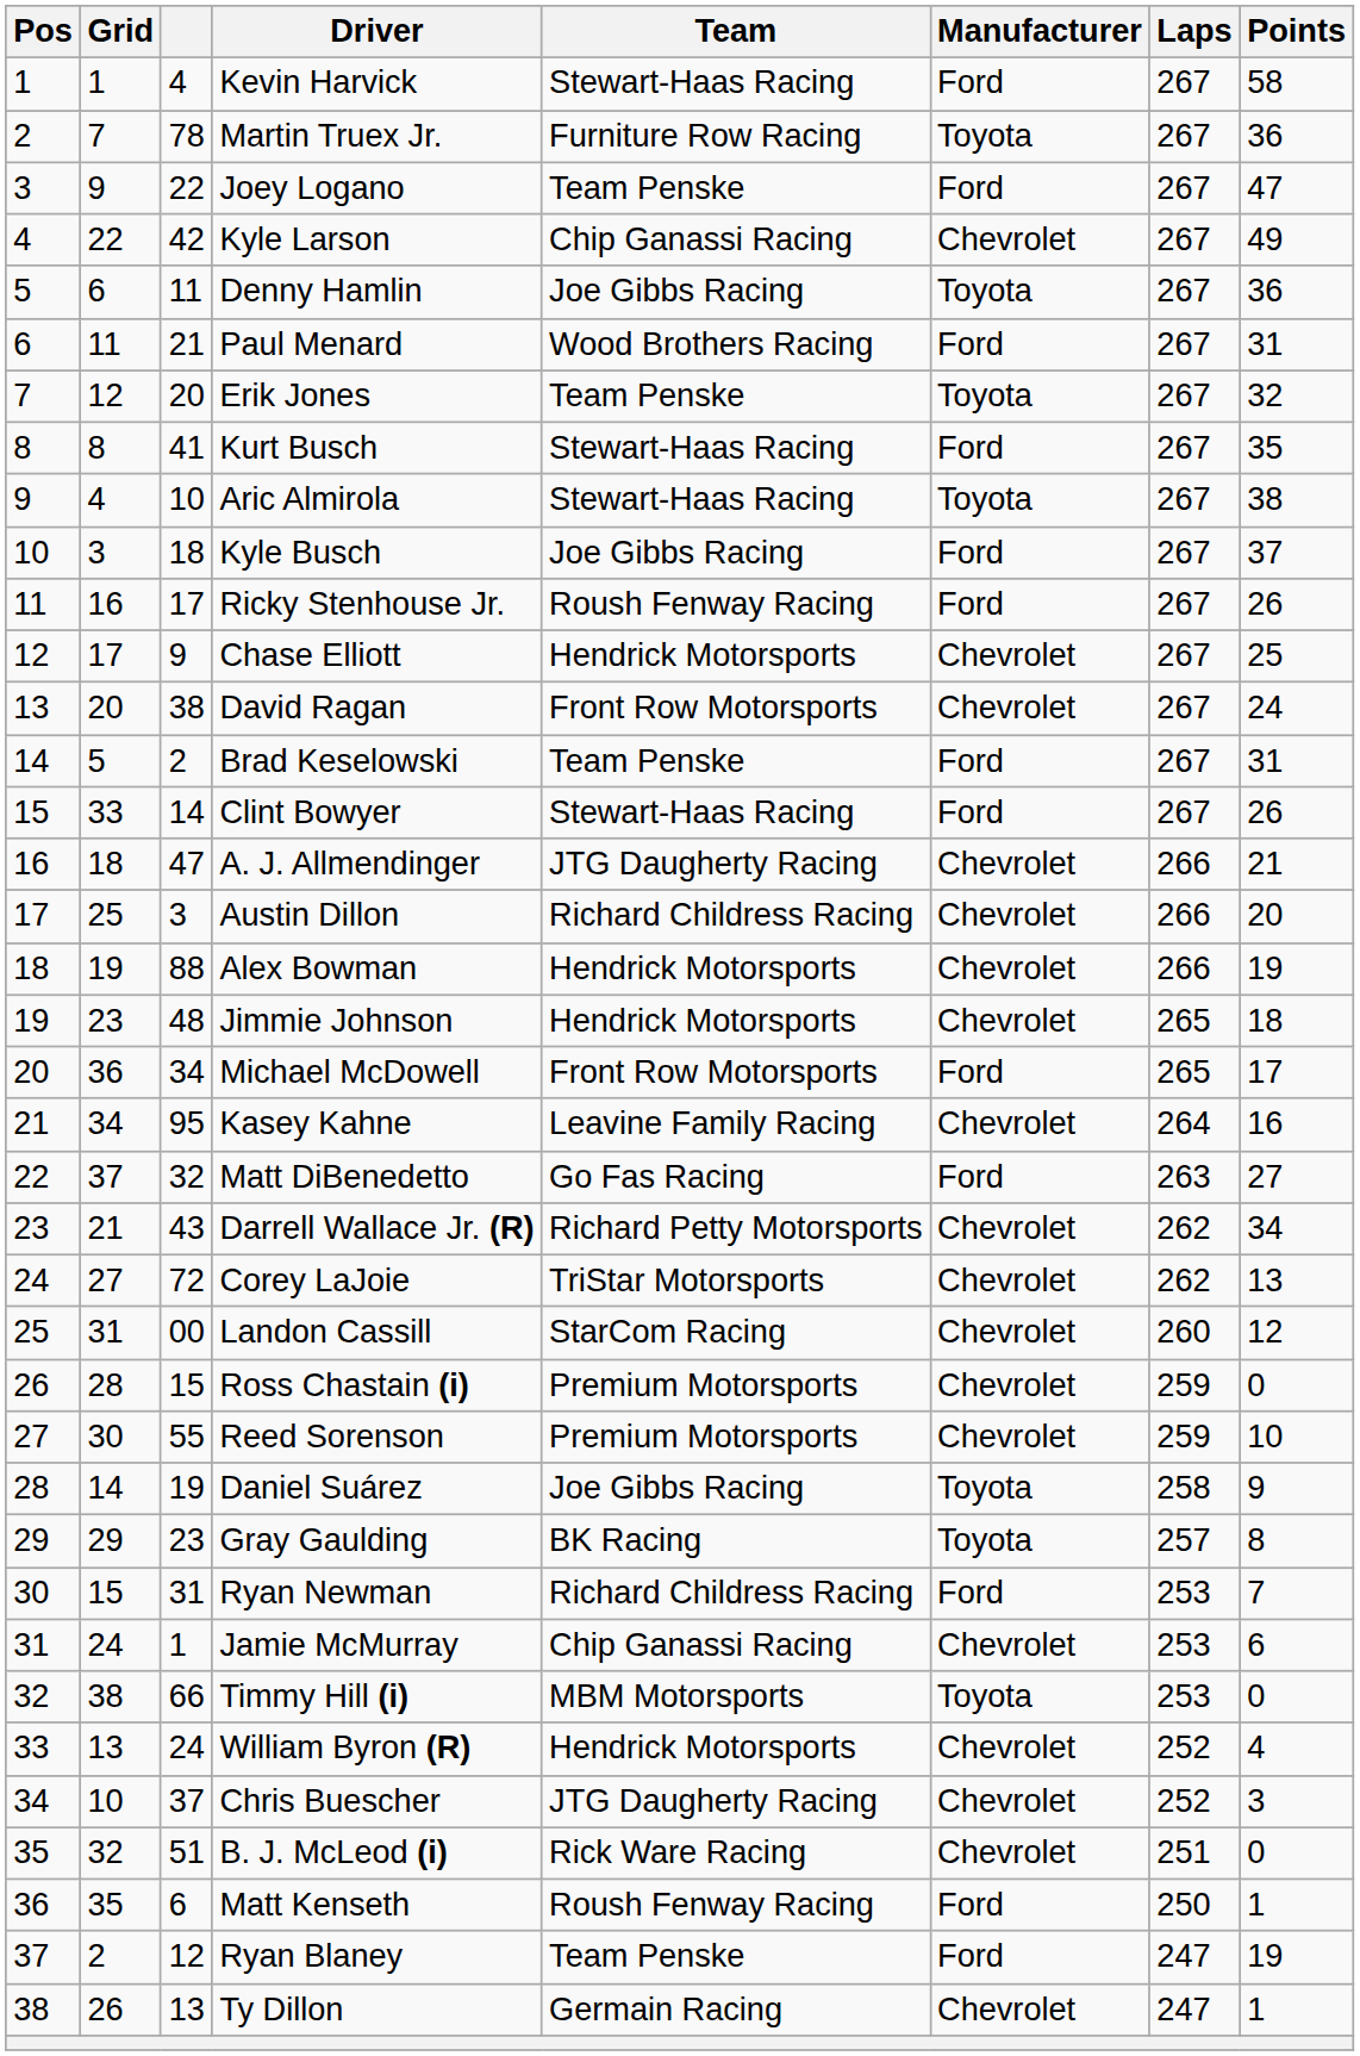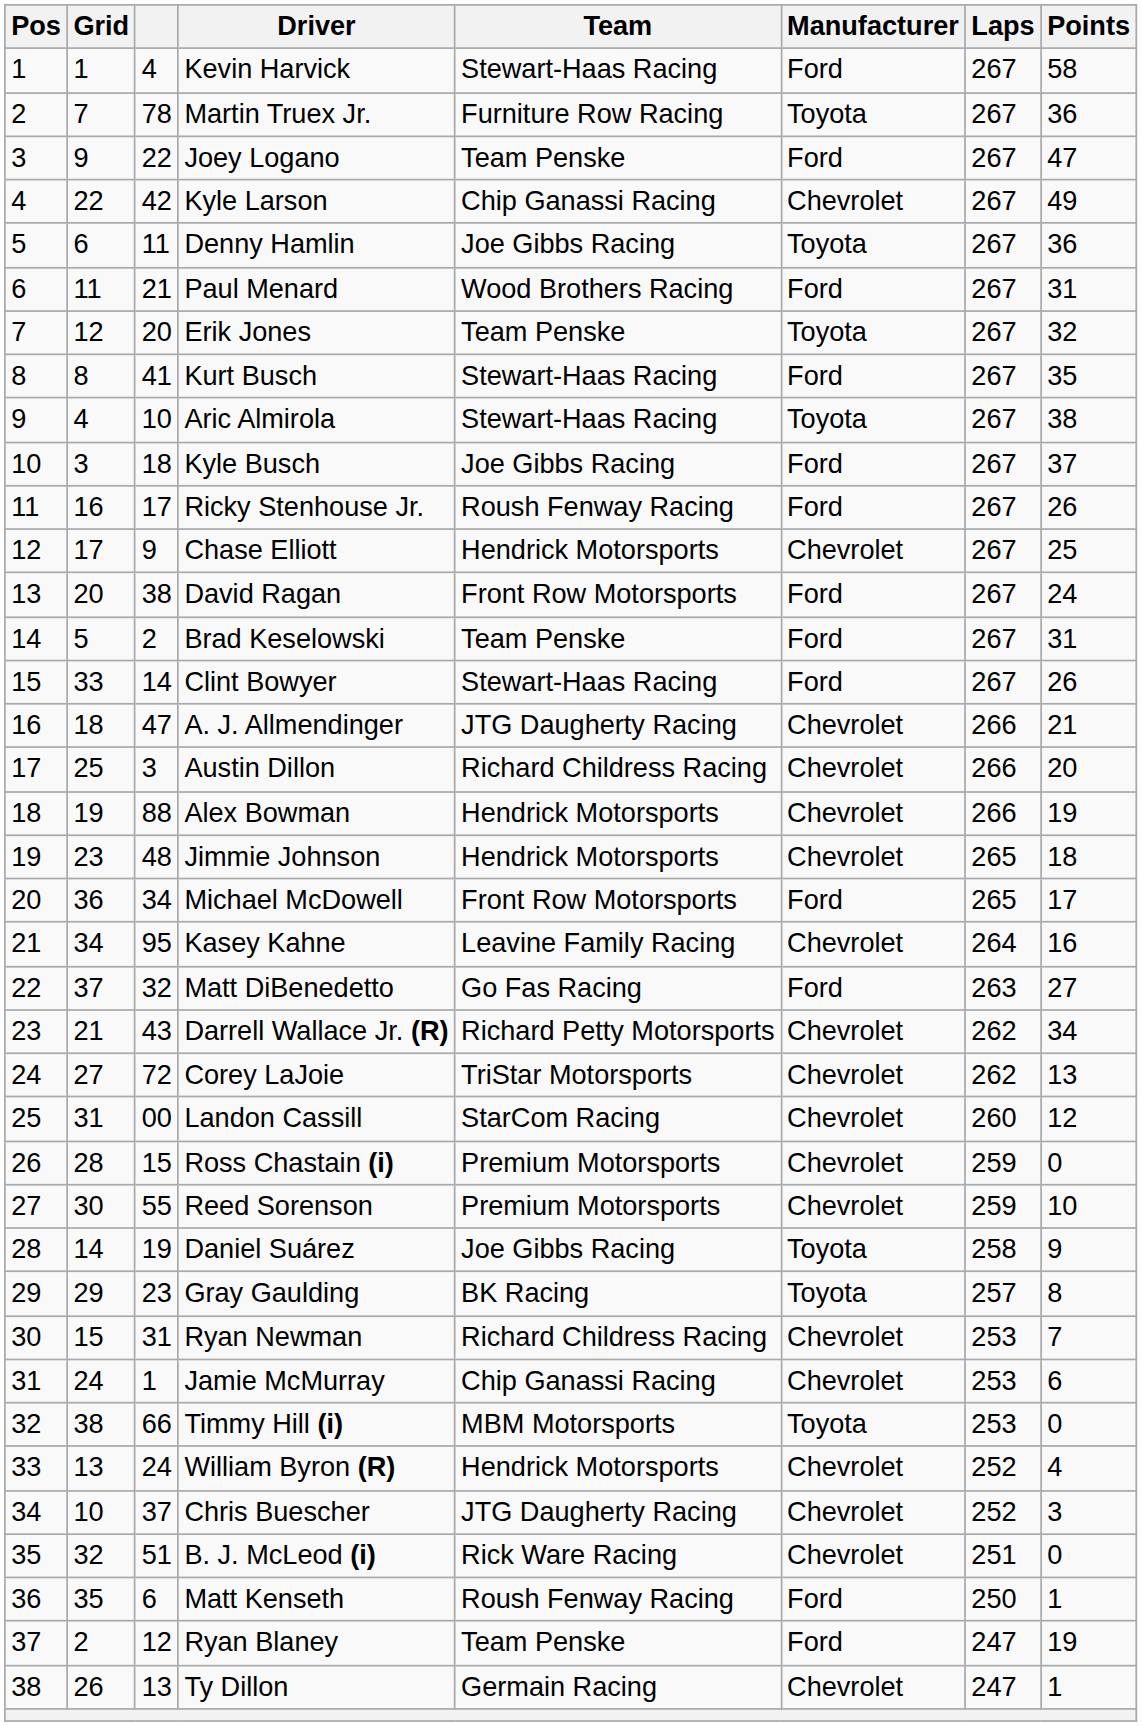 <table class="wikitable" style="font-size:98%">
 <tr>
 <th>Pos</th>
 <th>Grid</th>
 <th></th>
 <th>Driver</th>
 <th>Team</th>
 <th>Manufacturer</th>
 <th>Laps</th>
 <th>Points</th>
 </tr>
 <tr>
 <td>1</td>
 <td>1</td>
 <td>4</td>
 <td>Kevin Harvick</td>
 <td>Stewart-Haas Racing</td>
 <td>Ford</td>
 <td>267</td>
 <td>58</td>
 </tr>
 <tr>
 <td>2</td>
 <td>7</td>
 <td>78</td>
 <td>Martin Truex Jr.</td>
 <td>Furniture Row Racing</td>
 <td>Toyota</td>
 <td>267</td>
 <td>36</td>
 </tr>
 <tr>
 <td>3</td>
 <td>9</td>
 <td>22</td>
 <td>Joey Logano</td>
 <td>Team Penske</td>
 <td>Ford</td>
 <td>267</td>
 <td>47</td>
 </tr>
 <tr>
 <td>4</td>
 <td>22</td>
 <td>42</td>
 <td>Kyle Larson</td>
 <td>Chip Ganassi Racing</td>
 <td>Chevrolet</td>
 <td>267</td>
 <td>49</td>
 </tr>
 <tr>
 <td>5</td>
 <td>6</td>
 <td>11</td>
 <td>Denny Hamlin</td>
 <td>Joe Gibbs Racing</td>
 <td>Toyota</td>
 <td>267</td>
 <td>36</td>
 </tr>
 <tr>
 <td>6</td>
 <td>11</td>
 <td>21</td>
 <td>Paul Menard</td>
 <td>Wood Brothers Racing</td>
 <td>Ford</td>
 <td>267</td>
 <td>31</td>
 </tr>
 <tr>
 <td>7</td>
 <td>12</td>
 <td>20</td>
 <td>Erik Jones</td>
 <td>Team Penske</td>
 <td>Toyota</td>
 <td>267</td>
 <td>32</td>
 </tr>
 <tr>
 <td>8</td>
 <td>8</td>
 <td>41</td>
 <td>Kurt Busch</td>
 <td>Stewart-Haas Racing</td>
 <td>Ford</td>
 <td>267</td>
 <td>35</td>
 </tr>
 <tr>
 <td>9</td>
 <td>4</td>
 <td>10</td>
 <td>Aric Almirola</td>
 <td>Stewart-Haas Racing</td>
 <td>Toyota</td>
 <td>267</td>
 <td>38</td>
 </tr>
 <tr>
 <td>10</td>
 <td>3</td>
 <td>18</td>
 <td>Kyle Busch</td>
 <td>Joe Gibbs Racing</td>
 <td>Ford</td>
 <td>267</td>
 <td>37</td>
 </tr>
 <tr>
 <td>11</td>
 <td>16</td>
 <td>17</td>
 <td>Ricky Stenhouse Jr.</td>
 <td>Roush Fenway Racing</td>
 <td>Ford</td>
 <td>267</td>
 <td>26</td>
 </tr>
 <tr>
 <td>12</td>
 <td>17</td>
 <td>9</td>
 <td>Chase Elliott</td>
 <td>Hendrick Motorsports</td>
 <td>Chevrolet</td>
 <td>267</td>
 <td>25</td>
 </tr>
 <tr>
 <td>13</td>
 <td>20</td>
 <td>38</td>
 <td>David Ragan</td>
 <td>Front Row Motorsports</td>
-<td>Chevrolet</td>
+<td>Ford</td>
 <td>267</td>
 <td>24</td>
 </tr>
 <tr>
 <td>14</td>
 <td>5</td>
 <td>2</td>
 <td>Brad Keselowski</td>
 <td>Team Penske</td>
 <td>Ford</td>
 <td>267</td>
 <td>31</td>
 </tr>
 <tr>
 <td>15</td>
 <td>33</td>
 <td>14</td>
 <td>Clint Bowyer</td>
 <td>Stewart-Haas Racing</td>
 <td>Ford</td>
 <td>267</td>
 <td>26</td>
 </tr>
 <tr>
 <td>16</td>
 <td>18</td>
 <td>47</td>
 <td>A. J. Allmendinger</td>
 <td>JTG Daugherty Racing</td>
 <td>Chevrolet</td>
 <td>266</td>
 <td>21</td>
 </tr>
 <tr>
 <td>17</td>
 <td>25</td>
 <td>3</td>
 <td>Austin Dillon</td>
 <td>Richard Childress Racing</td>
 <td>Chevrolet</td>
 <td>266</td>
 <td>20</td>
 </tr>
 <tr>
 <td>18</td>
 <td>19</td>
 <td>88</td>
 <td>Alex Bowman</td>
 <td>Hendrick Motorsports</td>
 <td>Chevrolet</td>
 <td>266</td>
 <td>19</td>
 </tr>
 <tr>
 <td>19</td>
 <td>23</td>
 <td>48</td>
 <td>Jimmie Johnson</td>
 <td>Hendrick Motorsports</td>
 <td>Chevrolet</td>
 <td>265</td>
 <td>18</td>
 </tr>
 <tr>
 <td>20</td>
 <td>36</td>
 <td>34</td>
 <td>Michael McDowell</td>
 <td>Front Row Motorsports</td>
 <td>Ford</td>
 <td>265</td>
 <td>17</td>
 </tr>
 <tr>
 <td>21</td>
 <td>34</td>
 <td>95</td>
 <td>Kasey Kahne</td>
 <td>Leavine Family Racing</td>
 <td>Chevrolet</td>
 <td>264</td>
 <td>16</td>
 </tr>
 <tr>
 <td>22</td>
 <td>37</td>
 <td>32</td>
 <td>Matt DiBenedetto</td>
 <td>Go Fas Racing</td>
 <td>Ford</td>
 <td>263</td>
 <td>27</td>
 </tr>
 <tr>
 <td>23</td>
 <td>21</td>
 <td>43</td>
 <td>Darrell Wallace Jr. <strong>(R)</strong></td>
 <td>Richard Petty Motorsports</td>
 <td>Chevrolet</td>
 <td>262</td>
 <td>34</td>
 </tr>
 <tr>
 <td>24</td>
 <td>27</td>
 <td>72</td>
 <td>Corey LaJoie</td>
 <td>TriStar Motorsports</td>
 <td>Chevrolet</td>
 <td>262</td>
 <td>13</td>
 </tr>
 <tr>
 <td>25</td>
 <td>31</td>
 <td>00</td>
 <td>Landon Cassill</td>
 <td>StarCom Racing</td>
 <td>Chevrolet</td>
 <td>260</td>
 <td>12</td>
 </tr>
 <tr>
 <td>26</td>
 <td>28</td>
 <td>15</td>
 <td>Ross Chastain <strong>(i)</strong></td>
 <td>Premium Motorsports</td>
 <td>Chevrolet</td>
 <td>259</td>
 <td>0</td>
 </tr>
 <tr>
 <td>27</td>
 <td>30</td>
 <td>55</td>
 <td>Reed Sorenson</td>
 <td>Premium Motorsports</td>
 <td>Chevrolet</td>
 <td>259</td>
 <td>10</td>
 </tr>
 <tr>
 <td>28</td>
 <td>14</td>
 <td>19</td>
 <td>Daniel Suárez</td>
 <td>Joe Gibbs Racing</td>
 <td>Toyota</td>
 <td>258</td>
 <td>9</td>
 </tr>
 <tr>
 <td>29</td>
 <td>29</td>
 <td>23</td>
 <td>Gray Gaulding</td>
 <td>BK Racing</td>
 <td>Toyota</td>
 <td>257</td>
 <td>8</td>
 </tr>
 <tr>
 <td>30</td>
 <td>15</td>
 <td>31</td>
 <td>Ryan Newman</td>
 <td>Richard Childress Racing</td>
-<td>Ford</td>
+<td>Chevrolet</td>
 <td>253</td>
 <td>7</td>
 </tr>
 <tr>
 <td>31</td>
 <td>24</td>
 <td>1</td>
 <td>Jamie McMurray</td>
 <td>Chip Ganassi Racing</td>
 <td>Chevrolet</td>
 <td>253</td>
 <td>6</td>
 </tr>
 <tr>
 <td>32</td>
 <td>38</td>
 <td>66</td>
 <td>Timmy Hill <strong>(i)</strong></td>
 <td>MBM Motorsports</td>
 <td>Toyota</td>
 <td>253</td>
 <td>0</td>
 </tr>
 <tr>
 <td>33</td>
 <td>13</td>
 <td>24</td>
 <td>William Byron <strong>(R)</strong></td>
 <td>Hendrick Motorsports</td>
 <td>Chevrolet</td>
 <td>252</td>
 <td>4</td>
 </tr>
 <tr>
 <td>34</td>
 <td>10</td>
 <td>37</td>
 <td>Chris Buescher</td>
 <td>JTG Daugherty Racing</td>
 <td>Chevrolet</td>
 <td>252</td>
 <td>3</td>
 </tr>
 <tr>
 <td>35</td>
 <td>32</td>
 <td>51</td>
 <td>B. J. McLeod <strong>(i)</strong></td>
 <td>Rick Ware Racing</td>
 <td>Chevrolet</td>
 <td>251</td>
 <td>0</td>
 </tr>
 <tr>
 <td>36</td>
 <td>35</td>
 <td>6</td>
 <td>Matt Kenseth</td>
 <td>Roush Fenway Racing</td>
 <td>Ford</td>
 <td>250</td>
 <td>1</td>
 </tr>
 <tr>
 <td>37</td>
 <td>2</td>
 <td>12</td>
 <td>Ryan Blaney</td>
 <td>Team Penske</td>
 <td>Ford</td>
 <td>247</td>
 <td>19</td>
 </tr>
 <tr>
 <td>38</td>
 <td>26</td>
 <td>13</td>
 <td>Ty Dillon</td>
 <td>Germain Racing</td>
 <td>Chevrolet</td>
 <td>247</td>
 <td>1</td>
 </tr>
 <tr>
 <th colspan="8"></th>
 </tr>
 </table>
